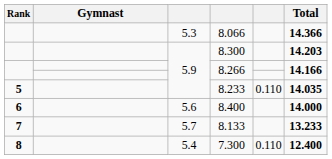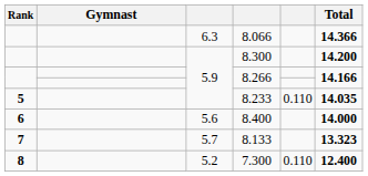 <table style="text-align:center;" class="wikitable sortable">
 <tr>
 <th scope="col" style="width:15px;"><small>Rank</small></th>
 <th scope="col" style="width:175px;">Gymnast</th>
 <th scope="col" style="width:50px;"><small></small></th>
 <th scope="col" style="width:50px;"><small></small></th>
 <th scope="col" style="width:20px;"><small></small></th>
 <th scope="col" style="width:50px;">Total</th>
 </tr>
 <tr>
 <td scope="row" style="text-align:center"><strong></strong></td>
 <td style="text-align:left;"></td>
-<td>5.3</td>
+<td>6.3</td>
 <td>8.066</td>
 <td></td>
 <td><strong>14.366</strong></td>
 </tr>
 <tr>
 <td scope="row" style="text-align:center"><strong></strong></td>
 <td style="text-align:left;"></td>
 <td rowspan=4>5.9</td>
 <td>8.300</td>
 <td></td>
-<td><strong>14.203</strong></td>
+<td><strong>14.200</strong></td>
 </tr>
 <tr>
 <td rowspan=2 scope="row" style="text-align:center"><strong></strong></td>
 <td style="text-align:left;"></td>
 <td rowspan=2>8.266</td>
 <td></td>
 <td rowspan=2><strong>14.166</strong></td>
 </tr>
 <tr>
 <td style="text-align:left;"></td>
 <td></td>
 </tr>
 <tr>
 <td scope="row" style="text-align:center"><strong>5</strong></td>
 <td style="text-align:left;"></td>
 <td>8.233</td>
 <td>0.110</td>
 <td><strong>14.035</strong></td>
 </tr>
 <tr>
 <td scope="row" style="text-align:center"><strong>6</strong></td>
 <td style="text-align:left;"></td>
 <td>5.6</td>
 <td>8.400</td>
 <td></td>
 <td><strong>14.000</strong></td>
 </tr>
 <tr>
 <td scope="row" style="text-align:center"><strong>7</strong></td>
 <td style="text-align:left;"></td>
 <td>5.7</td>
 <td>8.133</td>
 <td></td>
-<td><strong>13.233</strong></td>
+<td><strong>13.323</strong></td>
 </tr>
 <tr>
 <td scope="row" style="text-align:center"><strong>8</strong></td>
 <td style="text-align:left;"></td>
-<td>5.4</td>
+<td>5.2</td>
 <td>7.300</td>
 <td>0.110</td>
 <td><strong>12.400</strong></td>
 </tr>
 </table>
